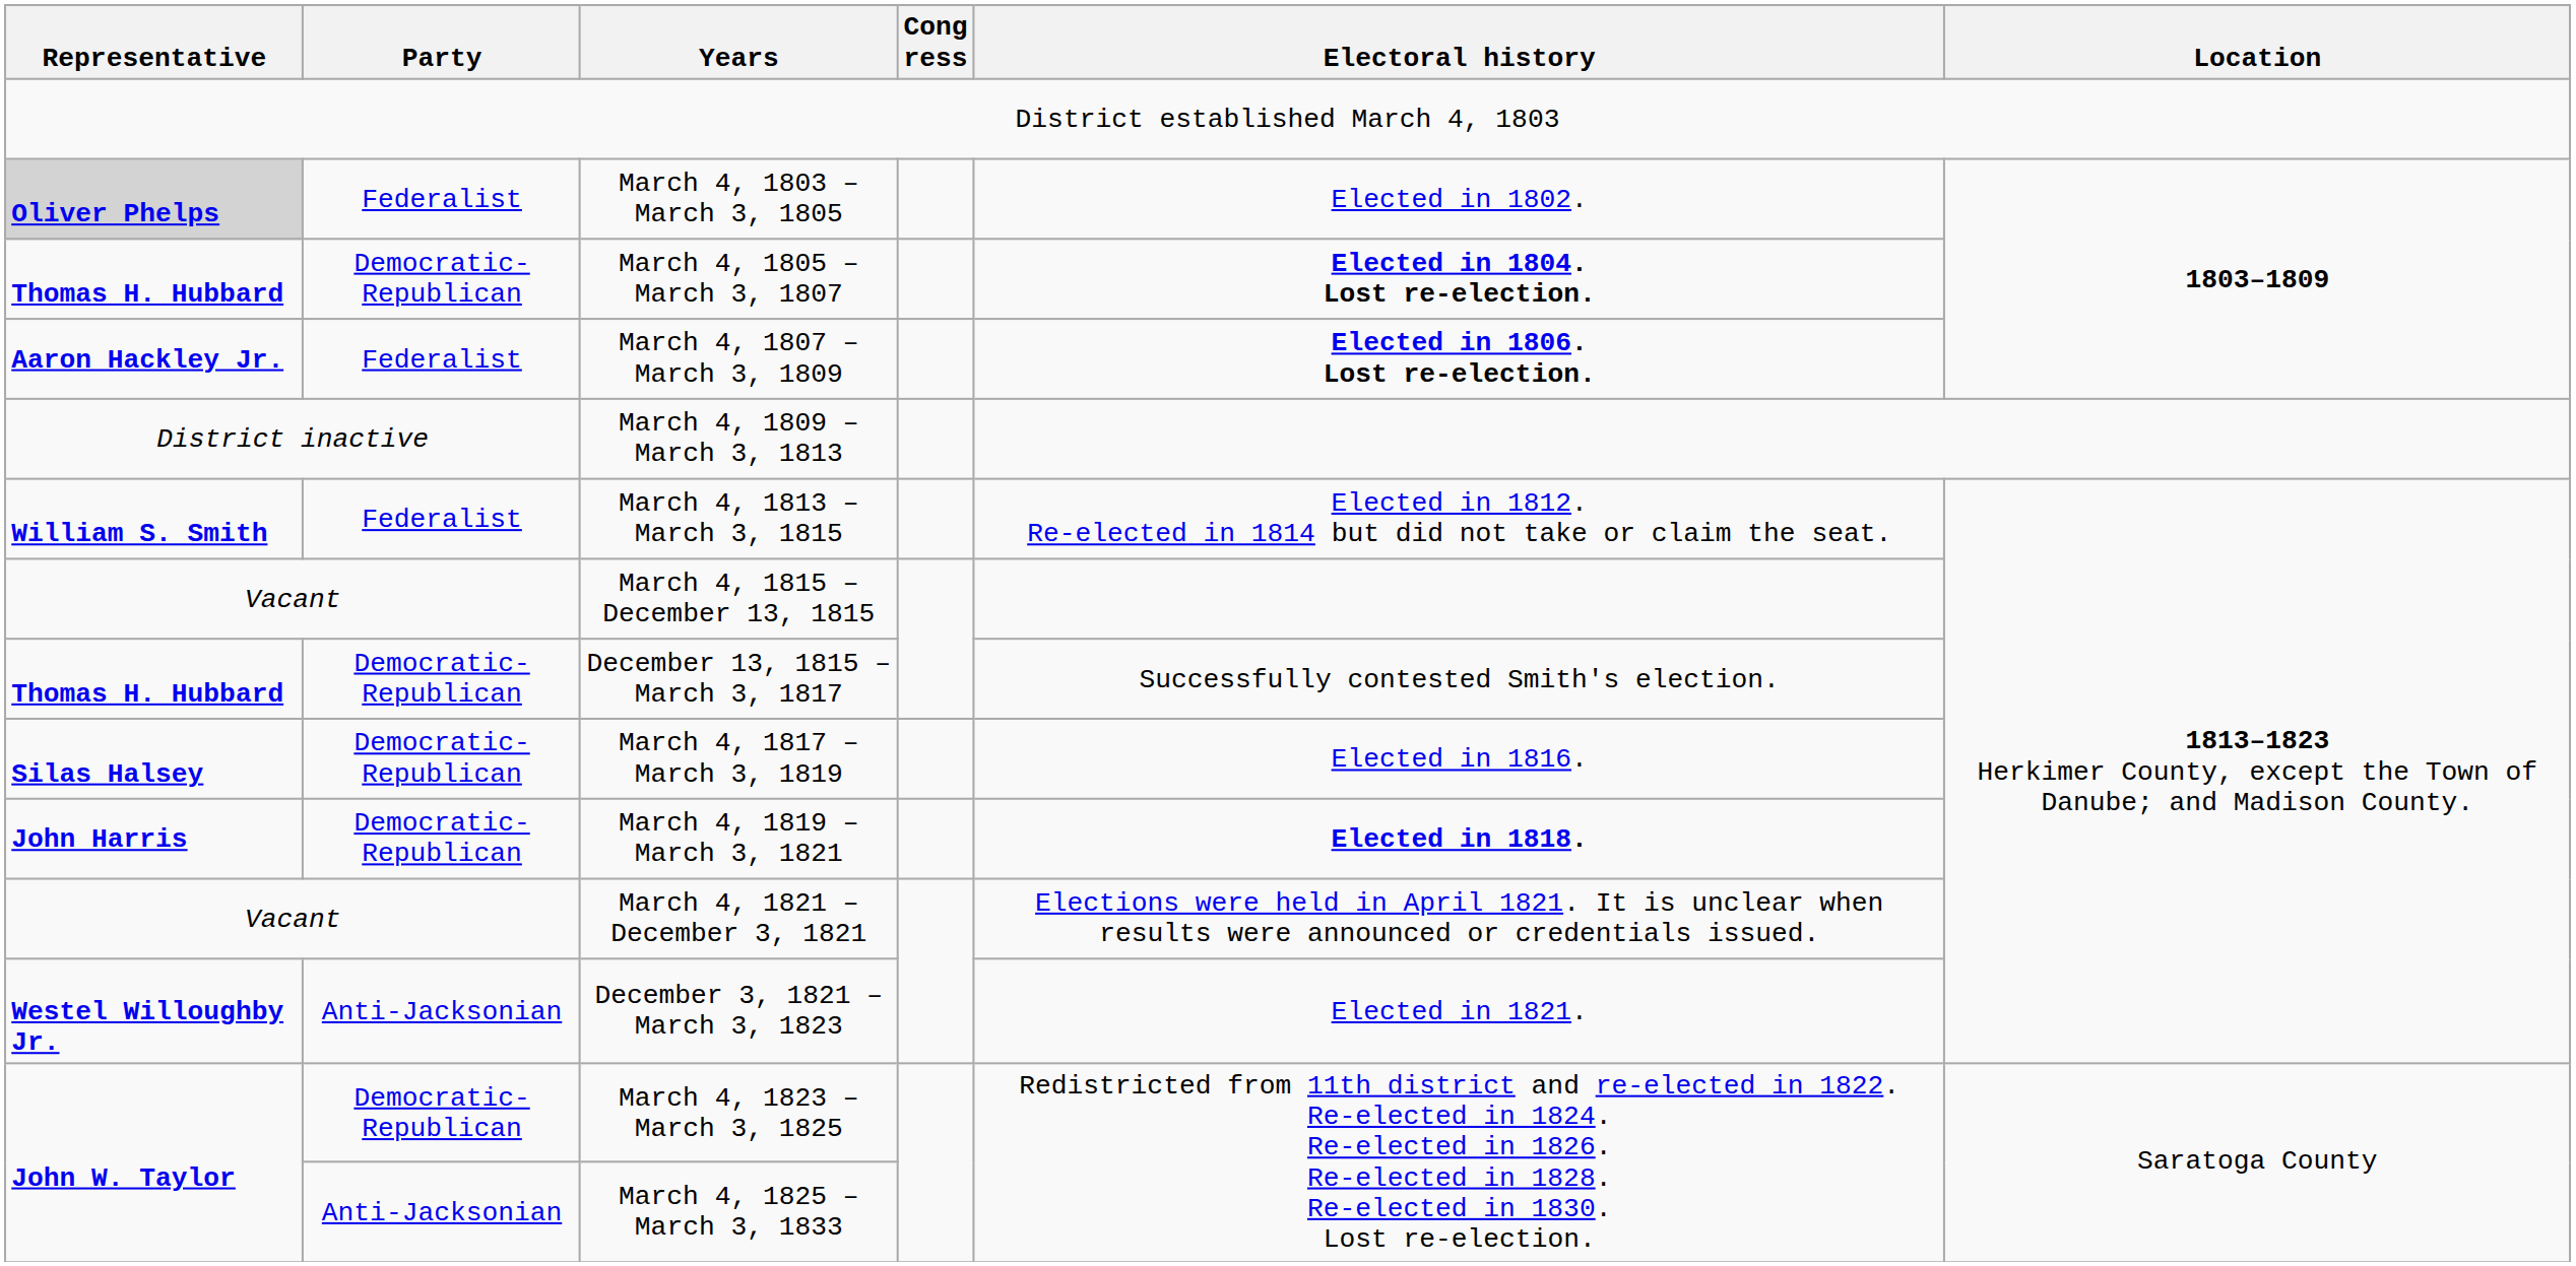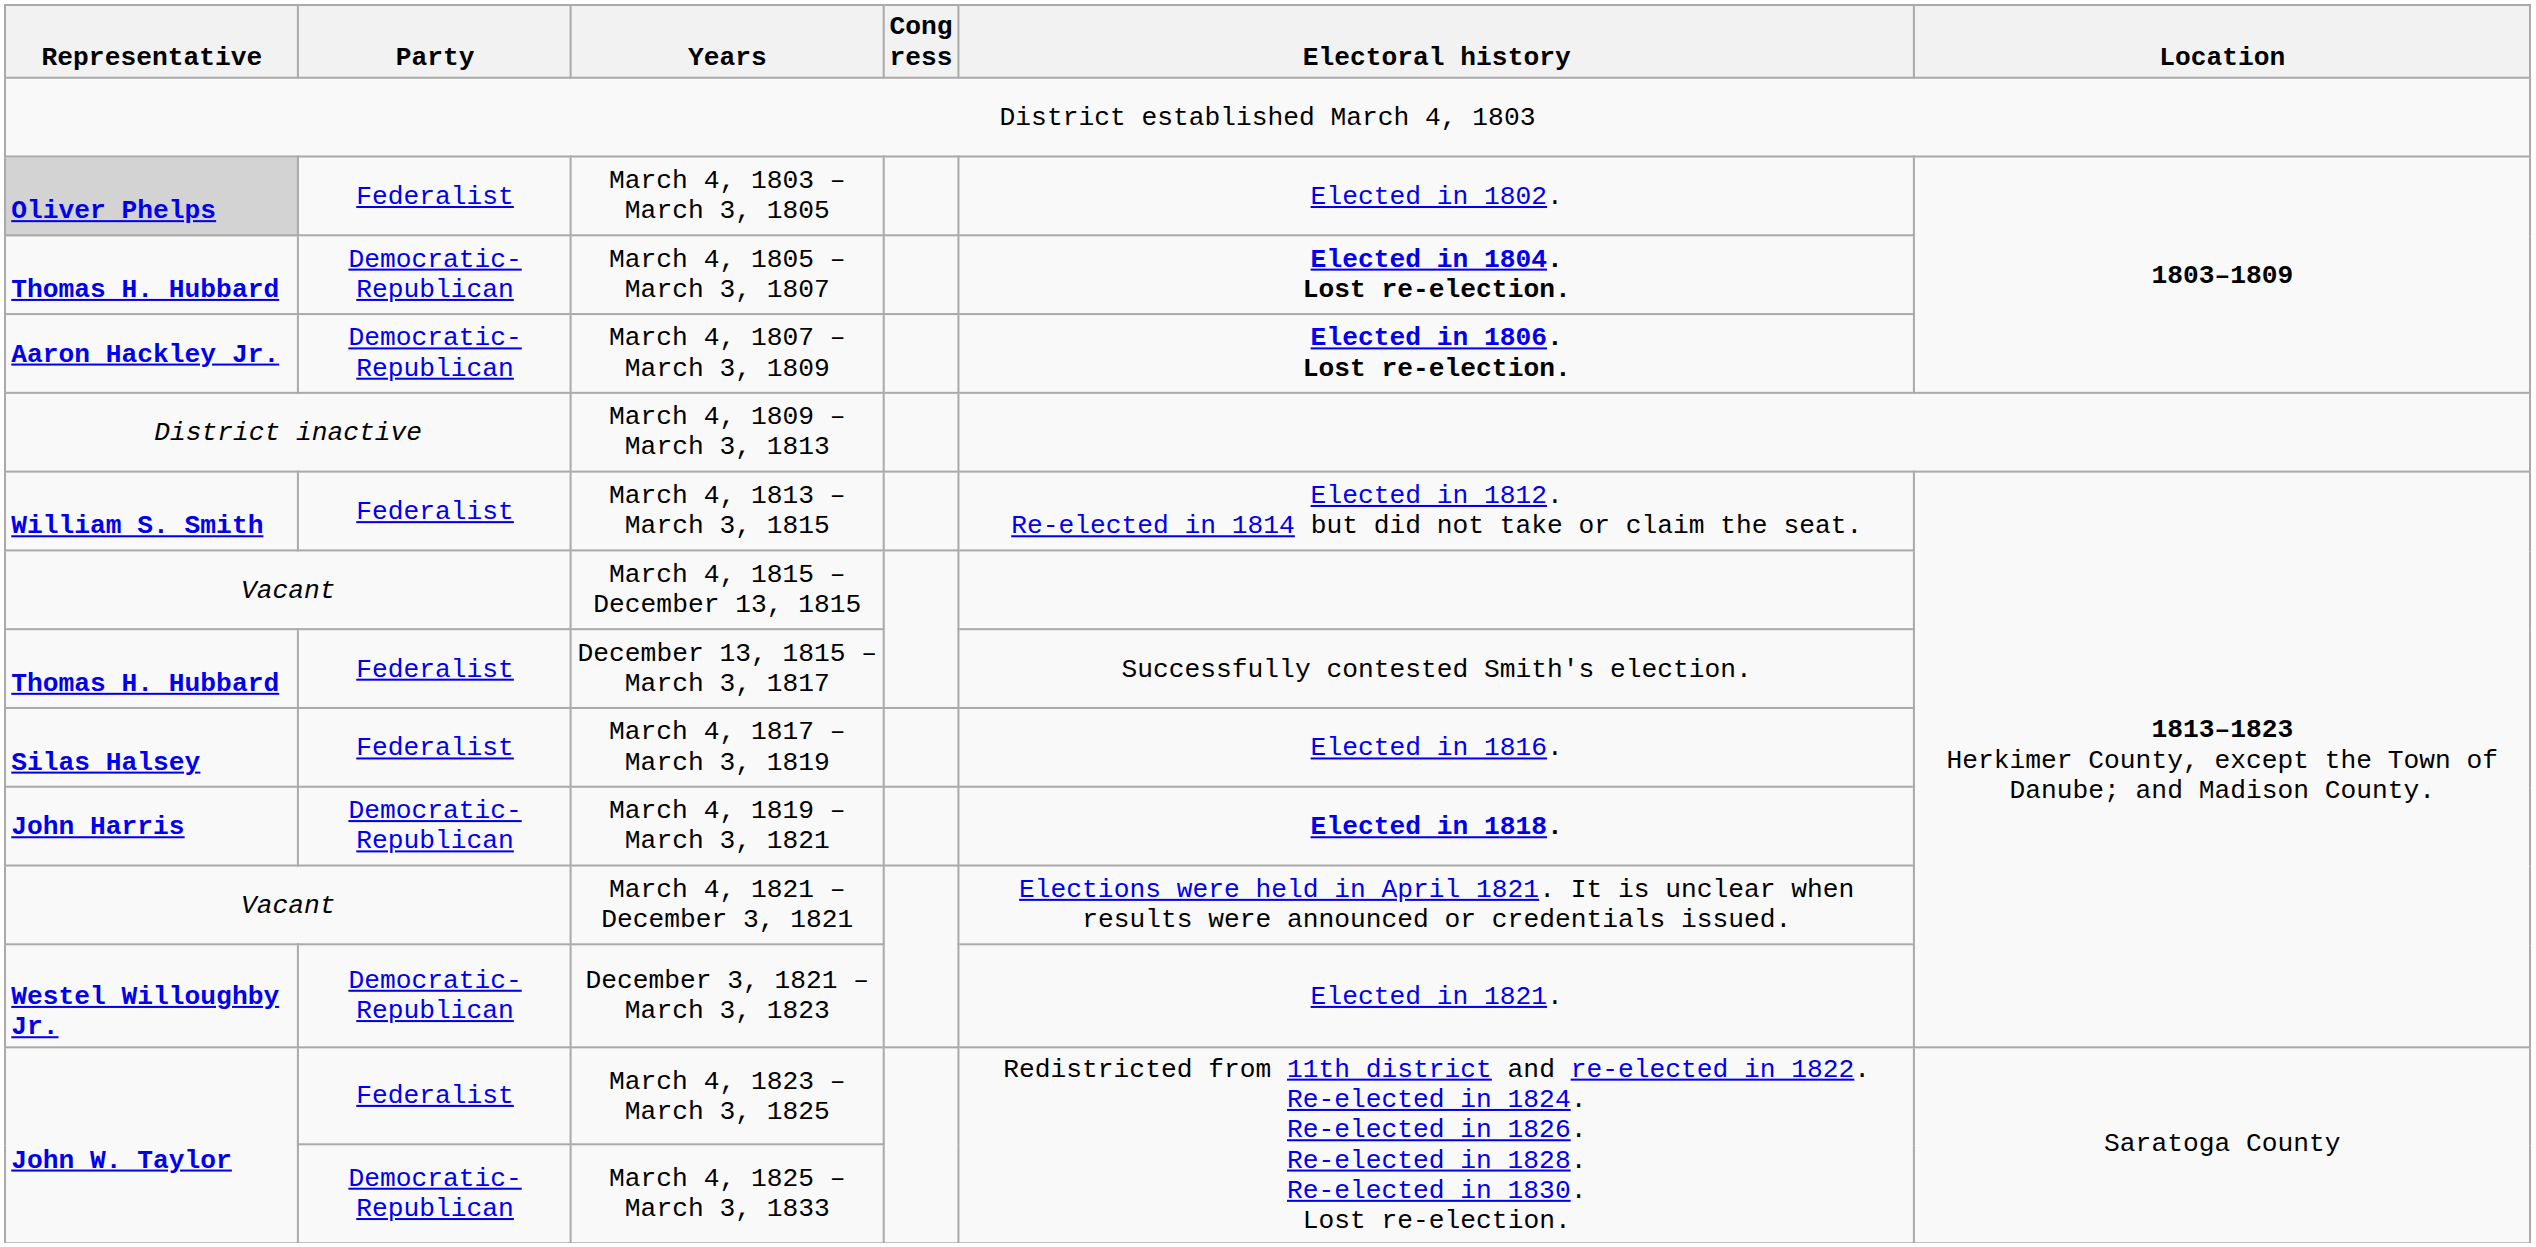 <table class=wikitable style="text-align:center">
 <tr valign=bottom>
 <th>Representative</th>
 <th>Party</th>
 <th>Years</th>
 <th>Cong<br>ress</th>
 <th>Electoral history</th>
 <th>Location</th>
 </tr>
 <tr style="height:3em">
 <td colspan=6>District established March 4, 1803</td>
 </tr>
 <tr style="height:3em">
 <td align=left style="background: lightgrey;"><br><strong><a href='#'>Oliver Phelps</a></strong><br></td>
 <td><a href='#'>Federalist</a></td>
 <td nowrap>March 4, 1803 –<br>March 3, 1805</td>
 <td></td>
 <td><a href='#'>Elected in 1802</a>.<br></td>
 <td rowspan=3><strong>1803–1809</strong><br></td>
 </tr>
 <tr style="height:3em">
 <td align=left><br><strong><a href='#'>Thomas H. Hubbard</a></strong><br></td>
 <td><a href='#'>Democratic-Republican</a></td>
 <td nowrap>March 4, 1805 –<br>March 3, 1807</td>
 <td></td>
 <td><strong><a href='#'>Elected in 1804</a>.<br>Lost re-election.</strong></td>
 </tr>
 <tr style="height:3em">
 <td align=left><strong><a href='#'>Aaron Hackley Jr.</a></strong><br></td>
-<td><a href='#'>Federalist</a></td>
+<td><a href='#'>Democratic-Republican</a></td>
 <td nowrap>March 4, 1807 –<br>March 3, 1809</td>
 <td></td>
 <td><strong><a href='#'>Elected in 1806</a>.<br>Lost re-election.</strong></td>
 </tr>
 <tr style="height:3em">
 <td colspan=2><em>District inactive</em></td>
 <td nowrap>March 4, 1809 –<br>March 3, 1813</td>
 <td></td>
 <td colspan=2></td>
 </tr>
 <tr style="height:3em">
 <td align=left><br><strong><a href='#'>William S. Smith</a></strong><br></td>
 <td><a href='#'>Federalist</a></td>
 <td nowrap>March 4, 1813 –<br>March 3, 1815</td>
 <td></td>
 <td><a href='#'>Elected in 1812</a>.<br><a href='#'>Re-elected in 1814</a> but did not take or claim the seat.</td>
 <td rowspan=7><strong>1813–1823</strong><br>Herkimer County, except the Town of Danube; and Madison County.</td>
 </tr>
 <tr style="height:3em">
 <td colspan=2><em>Vacant</em></td>
 <td nowrap>March 4, 1815 –<br>December 13, 1815</td>
 <td rowspan=2></td>
 <td></td>
 </tr>
 <tr style="height:3em">
 <td align=left><br><strong><a href='#'>Thomas H. Hubbard</a></strong><br></td>
-<td><a href='#'>Democratic-Republican</a></td>
+<td><a href='#'>Federalist</a></td>
 <td nowrap>December 13, 1815 –<br>March 3, 1817</td>
 <td>Successfully contested Smith's election.<br></td>
 </tr>
 <tr style="height:3em">
 <td align=left><br><strong><a href='#'>Silas Halsey</a></strong><br></td>
-<td><a href='#'>Democratic-Republican</a></td>
+<td><a href='#'>Federalist</a></td>
 <td nowrap>March 4, 1817 –<br>March 3, 1819</td>
 <td></td>
 <td><a href='#'>Elected in 1816</a>.<br></td>
 </tr>
 <tr style="height:3em">
 <td align=left><strong><a href='#'>John Harris</a></strong><br></td>
 <td><a href='#'>Democratic-Republican</a></td>
 <td nowrap>March 4, 1819 –<br>March 3, 1821</td>
 <td></td>
 <td><strong><a href='#'>Elected in 1818</a>.<br></strong></td>
 </tr>
 <tr style="height:3em">
 <td colspan=2><em>Vacant</em></td>
 <td nowrap>March 4, 1821 –<br>December 3, 1821</td>
 <td rowspan=2></td>
 <td><a href='#'>Elections were held in April 1821</a>. It is unclear when results were announced or credentials issued.</td>
 </tr>
 <tr style="height:3em">
 <td align=left><br><strong><a href='#'>Westel Willoughby Jr.</a></strong><br></td>
-<td><a href='#'>Anti-Jacksonian</a></td>
+<td><a href='#'>Democratic-Republican</a></td>
 <td nowrap>December 3, 1821 –<br>March 3, 1823</td>
 <td><a href='#'>Elected in 1821</a>.<br></td>
 </tr>
 <tr style="height:3em">
 <td align=left rowspan=2><br><strong><a href='#'>John W. Taylor</a></strong><br></td>
-<td><a href='#'>Democratic-Republican</a></td>
+<td><a href='#'>Federalist</a></td>
 <td nowrap>March 4, 1823 –<br>March 3, 1825</td>
 <td rowspan=2></td>
 <td rowspan=2>Redistricted from <a href='#'>11th district</a> and <a href='#'>re-elected in 1822</a>.<br><a href='#'>Re-elected in 1824</a>.<br><a href='#'>Re-elected in 1826</a>.<br><a href='#'>Re-elected in 1828</a>.<br><a href='#'>Re-elected in 1830</a>.<br>Lost re-election.</td>
 <td rowspan=2>Saratoga County</td>
 </tr>
 <tr style="height:3em">
-<td><a href='#'>Anti-Jacksonian</a></td>
+<td><a href='#'>Democratic-Republican</a></td>
 <td nowrap>March 4, 1825 –<br>March 3, 1833</td>
 </tr>
 </table>
